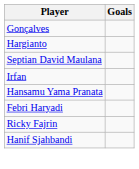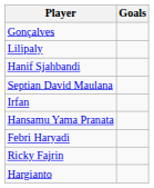 <table class="wikitable sortable" style="text-align: left;">
 <tr>
 <th>Player</th>
 <th>Goals</th>
 </tr>
 <tr>
 <td><a href='#'>Gonçalves</a></td>
 <td></td>
 </tr>
 <tr>
-<td><a href='#'>Hargianto</a></td>
+<td><a href='#'>Lilipaly</a></td>
+<td></td>
+</tr>
+<tr>
+<td><a href='#'>Hanif Sjahbandi</a></td>
 <td></td>
 </tr>
 <tr>
 <td><a href='#'>Septian David Maulana</a></td>
 <td></td>
 </tr>
 <tr>
 <td><a href='#'>Irfan</a></td>
 <td></td>
 </tr>
 <tr>
 <td><a href='#'>Hansamu Yama Pranata</a></td>
 <td></td>
 </tr>
 <tr>
 <td><a href='#'>Febri Haryadi</a></td>
 <td></td>
 </tr>
 <tr>
 <td><a href='#'>Ricky Fajrin</a></td>
 <td></td>
 </tr>
 <tr>
-<td><a href='#'>Hanif Sjahbandi</a></td>
+<td><a href='#'>Hargianto</a></td>
 <td></td>
 </tr>
 </table>
